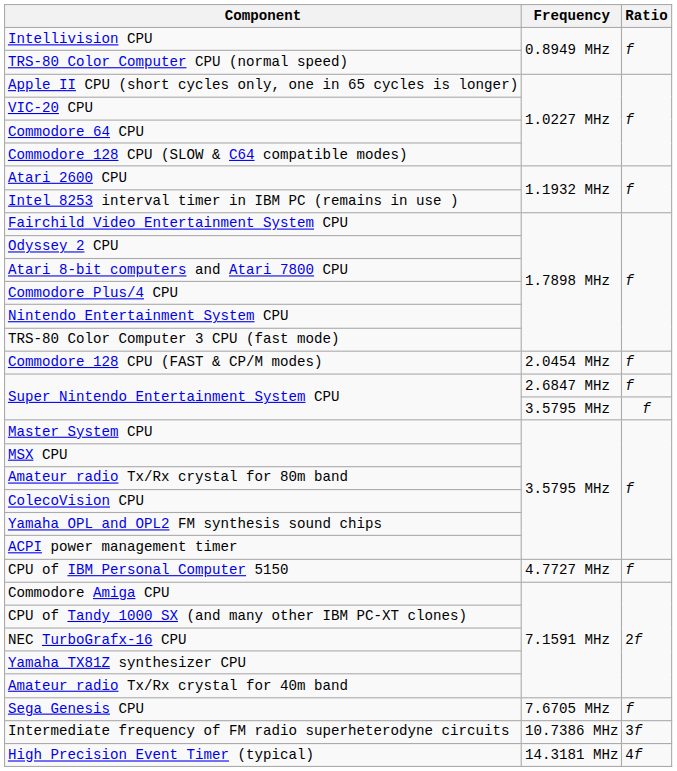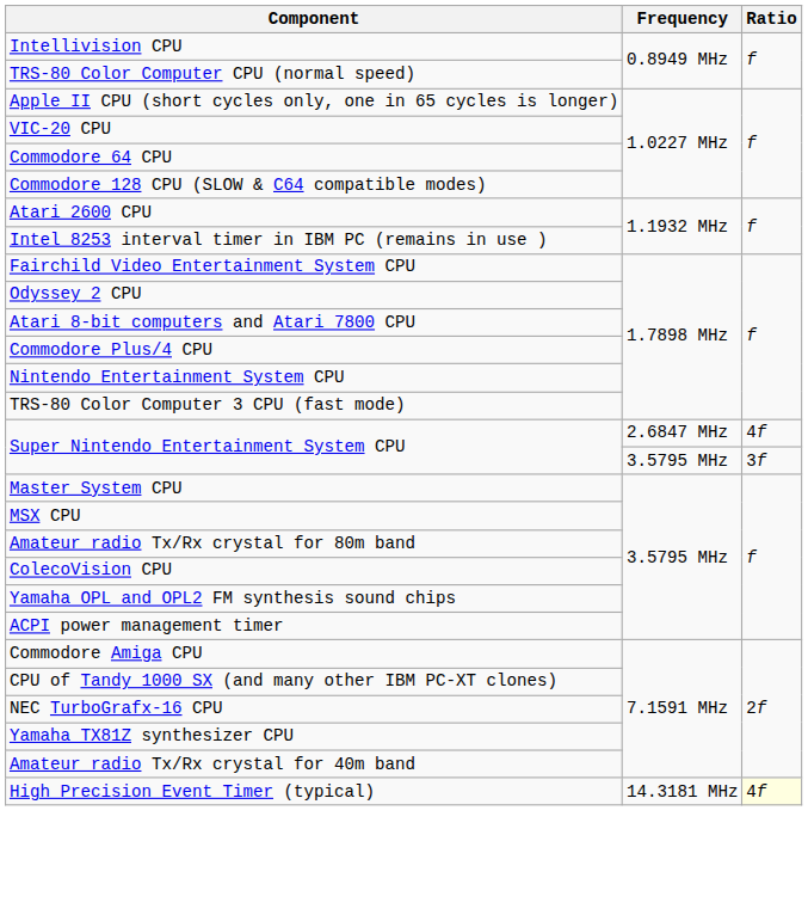 <table class="wikitable sortable col3center">
 <tr>
 <th>Component</th>
 <th>Frequency</th>
 <th>Ratio</th>
 </tr>
 <tr>
 <td><a href='#'>Intellivision</a> CPU</td>
 <td rowspan=2>0.8949 MHz</td>
 <td rowspan=2><em>f</em></td>
 </tr>
 <tr>
 <td><a href='#'>TRS-80 Color Computer</a> CPU (normal speed)</td>
 </tr>
 <tr>
 <td><a href='#'>Apple II</a> CPU (short cycles only, one in 65 cycles is longer)</td>
 <td rowspan=4>1.0227 MHz</td>
 <td rowspan=4><em>f</em></td>
 </tr>
 <tr>
 <td><a href='#'>VIC-20</a> CPU</td>
 </tr>
 <tr>
 <td><a href='#'>Commodore 64</a> CPU</td>
 </tr>
 <tr>
 <td><a href='#'>Commodore 128</a> CPU (SLOW & <a href='#'>C64</a> compatible modes)</td>
 </tr>
 <tr>
 <td><a href='#'>Atari 2600</a> CPU</td>
 <td rowspan=2>1.1932 MHz</td>
 <td rowspan=2><em>f</em></td>
 </tr>
 <tr>
 <td><a href='#'>Intel 8253</a> interval timer in IBM PC (remains in use )</td>
 </tr>
 <tr>
 <td><a href='#'>Fairchild Video Entertainment System</a> CPU</td>
 <td rowspan=6>1.7898 MHz</td>
 <td rowspan=6><em>f</em></td>
 </tr>
 <tr>
 <td><a href='#'>Odyssey 2</a> CPU</td>
 </tr>
 <tr>
 <td><a href='#'>Atari 8-bit computers</a> and <a href='#'>Atari 7800</a> CPU</td>
 </tr>
 <tr>
 <td><a href='#'>Commodore Plus/4</a> CPU</td>
 </tr>
 <tr>
 <td><a href='#'>Nintendo Entertainment System</a> CPU</td>
 </tr>
 <tr>
 <td>TRS-80 Color Computer 3 CPU (fast mode)</td>
 </tr>
 <tr>
-<td><a href='#'>Commodore 128</a> CPU (FAST & CP/M modes)</td>
-<td>2.0454 MHz</td>
-<td><em>f</em></td>
-</tr>
-<tr>
 <td rowspan=2><a href='#'>Super Nintendo Entertainment System</a> CPU</td>
 <td>2.6847 MHz</td>
-<td><em>f</em></td>
+<td>4<em>f</em></td>
 </tr>
 <tr>
 <td>3.5795 MHz</td>
-<td style=text-align:center><em>f</em></td>
+<td>3<em>f</em></td>
 </tr>
 <tr>
 <td><a href='#'>Master System</a> CPU</td>
 <td rowspan=6>3.5795 MHz</td>
 <td rowspan=6><em>f</em></td>
 </tr>
 <tr>
 <td><a href='#'>MSX</a> CPU</td>
 </tr>
 <tr>
 <td><a href='#'>Amateur radio</a> Tx/Rx crystal for 80m band</td>
 </tr>
 <tr>
 <td><a href='#'>ColecoVision</a> CPU</td>
 </tr>
 <tr>
 <td><a href='#'>Yamaha OPL and OPL2</a> FM synthesis sound chips</td>
 </tr>
 <tr>
 <td><a href='#'>ACPI</a> power management timer</td>
 </tr>
 <tr>
-<td>CPU of <a href='#'>IBM Personal Computer</a> 5150</td>
-<td>4.7727 MHz</td>
-<td><em>f</em></td>
-</tr>
-<tr>
 <td>Commodore <a href='#'>Amiga</a> CPU</td>
 <td rowspan="5">7.1591 MHz</td>
 <td rowspan="5">2<em>f</em></td>
 </tr>
 <tr>
 <td>CPU of <a href='#'>Tandy 1000 SX</a> (and many other IBM PC-XT clones)</td>
 </tr>
 <tr>
 <td>NEC <a href='#'>TurboGrafx-16</a> CPU</td>
 </tr>
 <tr>
 <td><a href='#'>Yamaha TX81Z</a> synthesizer CPU</td>
 </tr>
 <tr>
 <td><a href='#'>Amateur radio</a> Tx/Rx crystal for 40m band</td>
 </tr>
 <tr>
-<td><a href='#'>Sega Genesis</a> CPU</td>
-<td>7.6705 MHz</td>
-<td><em>f</em>  </td>
-</tr>
-<tr>
-<td>Intermediate frequency of FM radio superheterodyne circuits</td>
-<td>10.7386 MHz</td>
-<td>3<em>f</em></td>
-</tr>
-<tr>
 <td><a href='#'>High Precision Event Timer</a> (typical)</td>
 <td>14.3181 MHz</td>
-<td>4<em>f</em></td>
+<td style="background: lightyellow;">4<em>f</em></td>
 </tr>
 </table>
